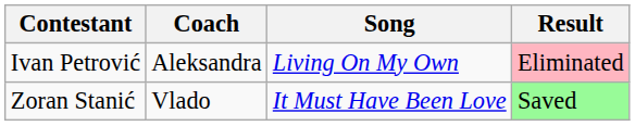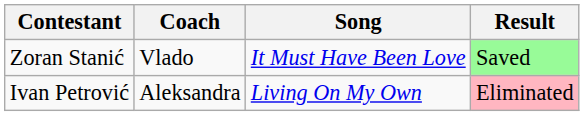 <table class="wikitable">
 <tr>
 <th>Contestant</th>
 <th>Coach</th>
 <th>Song</th>
 <th>Result</th>
 </tr>
 <tr>
+<td>Zoran Stanić</td>
+<td>Vlado</td>
+<td><em><a href='#'>It Must Have Been Love</a></em></td>
+<td style="background:palegreen;">Saved</td>
+</tr>
+<tr>
 <td>Ivan Petrović</td>
 <td>Aleksandra</td>
 <td><em><a href='#'>Living On My Own</a></em></td>
 <td style="background:lightpink;">Eliminated</td>
 </tr>
-<tr>
-<td>Zoran Stanić</td>
-<td>Vlado</td>
-<td><em><a href='#'>It Must Have Been Love</a></em></td>
-<td style="background:palegreen;">Saved</td>
-</tr>
 </table>
